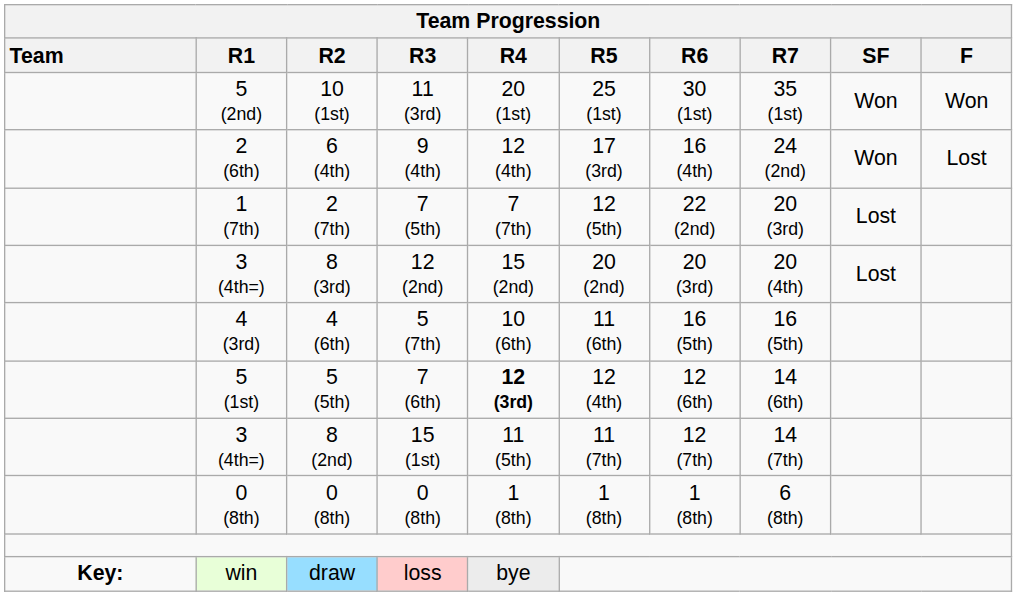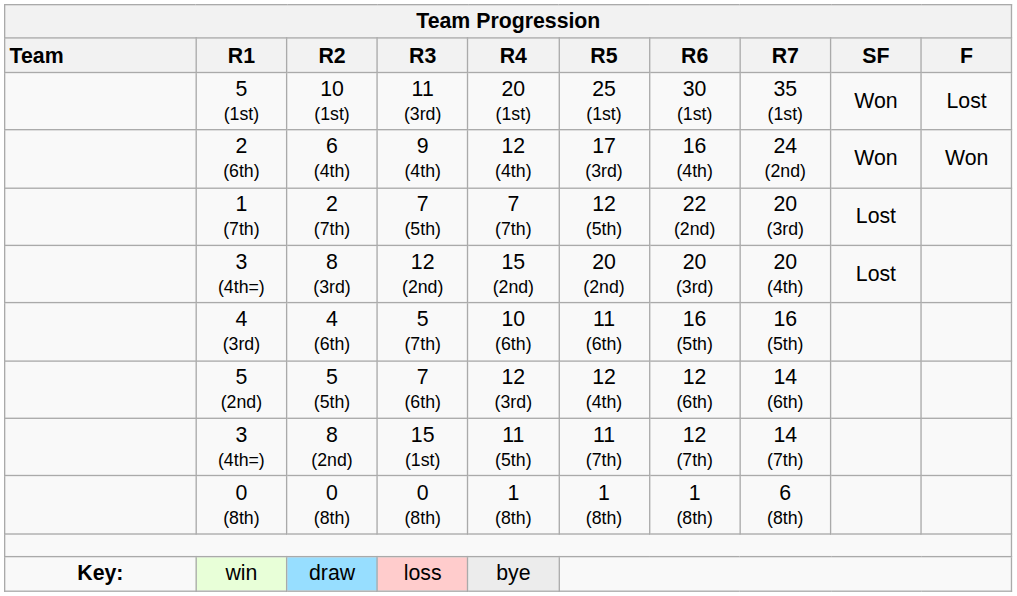 <table class="wikitable collapsible" style="text-align:center; font-size:100%; width:60%;">
 <tr>
 <th colspan="100%" cellpadding="0" cellspacing="0">Team Progression</th>
 </tr>
 <tr>
 <th style="text-align:left; width:19%;">Team</th>
 <th style="width:9%;">R1</th>
 <th style="width:9%;">R2</th>
 <th style="width:9%;">R3</th>
 <th style="width:9%;">R4</th>
 <th style="width:9%;">R5</th>
 <th style="width:9%;">R6</th>
 <th style="width:9%;">R7</th>
 <th style="width:9%;">SF</th>
 <th style="width:9%;">F</th>
 </tr>
 <tr>
 <td style="text-align:left;"></td>
-<td>5 <br> <small>(2nd)</small></td>
+<td>5 <br> <small>(1st)</small></td>
 <td>10 <br> <small>(1st)</small></td>
 <td>11 <br> <small>(3rd)</small></td>
 <td>20 <br> <small>(1st)</small></td>
 <td>25 <br> <small>(1st)</small></td>
 <td>30 <br> <small>(1st)</small></td>
 <td>35 <br> <small>(1st)</small></td>
 <td>Won</td>
-<td>Won</td>
+<td>Lost</td>
 </tr>
 <tr>
 <td style="text-align:left;"></td>
 <td>2 <br> <small>(6th)</small></td>
 <td>6 <br> <small>(4th)</small></td>
 <td>9 <br> <small>(4th)</small></td>
 <td>12 <br> <small>(4th)</small></td>
 <td>17 <br> <small>(3rd)</small></td>
 <td>16 <br> <small>(4th)</small></td>
 <td>24 <br> <small>(2nd)</small></td>
 <td>Won</td>
-<td>Lost</td>
+<td>Won</td>
 </tr>
 <tr>
 <td style="text-align:left;"></td>
 <td>1 <br> <small>(7th)</small></td>
 <td>2 <br> <small>(7th)</small></td>
 <td>7 <br> <small>(5th)</small></td>
 <td>7 <br> <small>(7th)</small></td>
 <td>12 <br> <small>(5th)</small></td>
 <td>22 <br> <small>(2nd)</small></td>
 <td>20 <br> <small>(3rd)</small></td>
 <td>Lost</td>
 <td> </td>
 </tr>
 <tr>
 <td style="text-align:left;"></td>
 <td>3 <br> <small>(4th=)</small></td>
 <td>8 <br> <small>(3rd)</small></td>
 <td>12 <br> <small>(2nd)</small></td>
 <td>15 <br> <small>(2nd)</small></td>
 <td>20 <br> <small>(2nd)</small></td>
 <td>20 <br> <small>(3rd)</small></td>
 <td>20 <br> <small>(4th)</small></td>
 <td>Lost</td>
 <td> </td>
 </tr>
 <tr>
 <td style="text-align:left;"></td>
 <td>4 <br> <small>(3rd)</small></td>
 <td>4 <br> <small>(6th)</small></td>
 <td>5 <br> <small>(7th)</small></td>
 <td>10 <br> <small>(6th)</small></td>
 <td>11 <br> <small>(6th)</small></td>
 <td>16 <br> <small>(5th)</small></td>
 <td>16 <br> <small>(5th)</small></td>
 <td> </td>
 <td> </td>
 </tr>
 <tr>
 <td style="text-align:left;"></td>
-<td>5 <br> <small>(1st)</small></td>
+<td>5 <br> <small>(2nd)</small></td>
 <td>5 <br> <small>(5th)</small></td>
 <td>7 <br> <small>(6th)</small></td>
-<td><strong>12 <br> <small>(3rd)</small></strong></td>
+<td>12 <br> <small>(3rd)</small></td>
 <td>12 <br> <small>(4th)</small></td>
 <td>12 <br> <small>(6th)</small></td>
 <td>14 <br> <small>(6th)</small></td>
 <td> </td>
 <td> </td>
 </tr>
 <tr>
 <td style="text-align:left;"></td>
 <td>3 <br> <small>(4th=)</small></td>
 <td>8 <br> <small>(2nd)</small></td>
 <td>15 <br> <small>(1st)</small></td>
 <td>11 <br> <small>(5th)</small></td>
 <td>11 <br> <small>(7th)</small></td>
 <td>12 <br> <small>(7th)</small></td>
 <td>14 <br> <small>(7th)</small></td>
 <td> </td>
 <td> </td>
 </tr>
 <tr>
 <td style="text-align:left;"></td>
 <td>0 <br> <small>(8th)</small></td>
 <td>0 <br> <small>(8th)</small></td>
 <td>0 <br> <small>(8th)</small></td>
 <td>1 <br> <small>(8th)</small></td>
 <td>1 <br> <small>(8th)</small></td>
 <td>1 <br> <small>(8th)</small></td>
 <td>6 <br> <small>(8th)</small></td>
 <td> </td>
 <td> </td>
 </tr>
 <tr>
 <td colspan="100%" style="text-align:center; height: 10px;"></td>
 </tr>
 <tr>
 <td><strong>Key:</strong></td>
 <td style="background:#E8FFD8;">win</td>
 <td style="background:#97DEFF;">draw</td>
 <td style="background:#FFCCCC;">loss</td>
 <td style="background:#ECECEC;">bye</td>
 <td colspan="100%"></td>
 </tr>
 </table>
